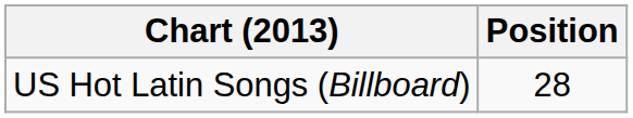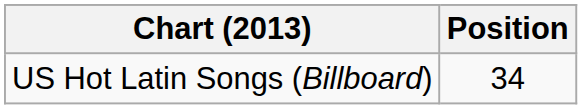 <table class="wikitable">
 <tr>
 <th scope="col">Chart (2013)</th>
 <th scope="col">Position</th>
 </tr>
 <tr>
 <td>US Hot Latin Songs (<em>Billboard</em>)</td>
-<td style="text-align:center;">28</td>
+<td style="text-align:center;">34</td>
 </tr>
 </table>
